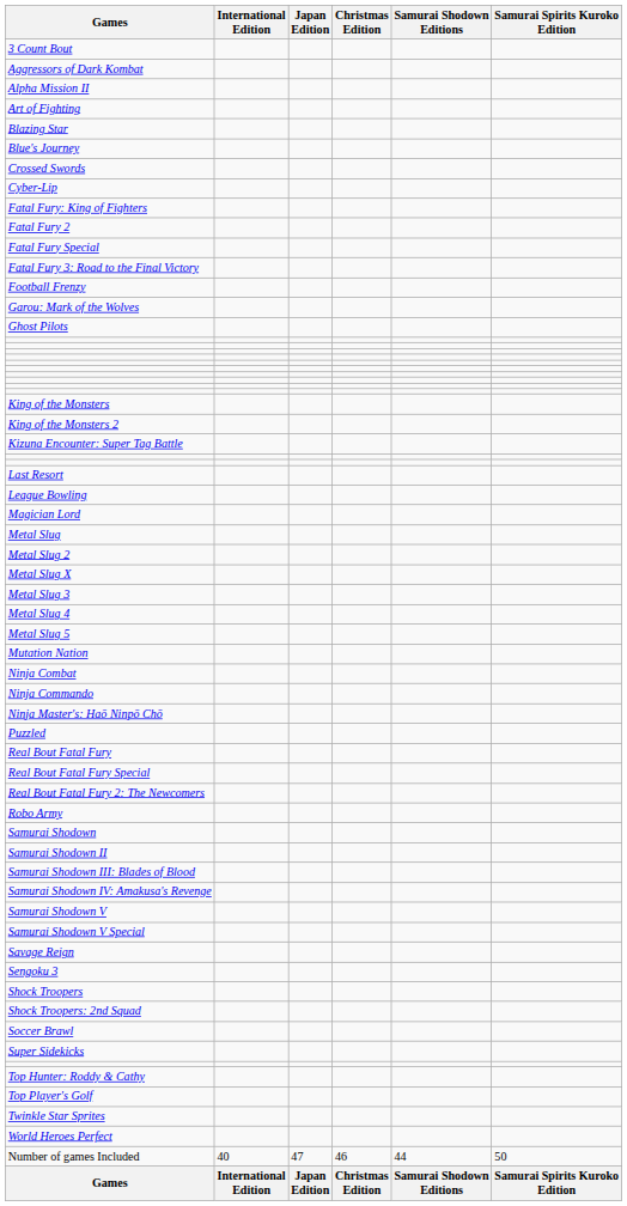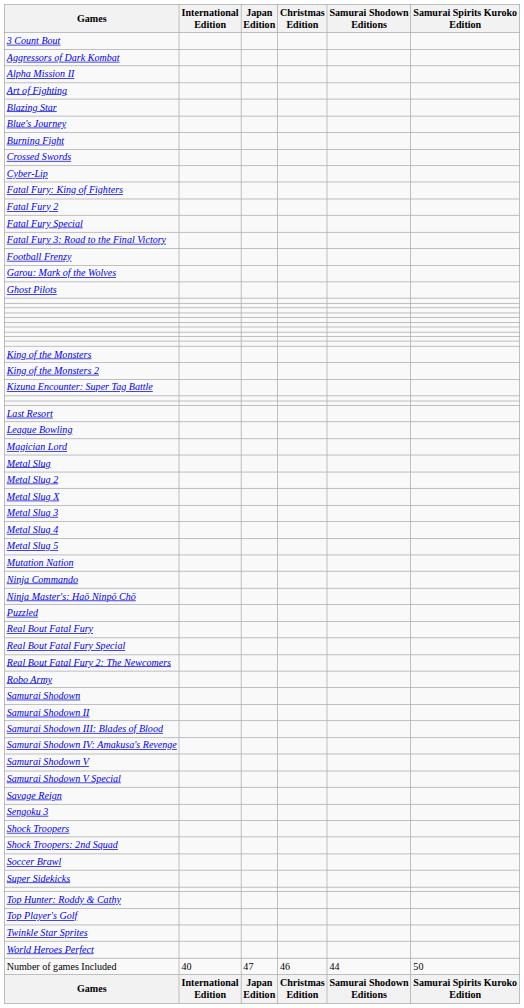 <table class="wikitable sortable mw-collapsible mw-collapsed" style="font-size: 85%;">
 <tr>
 <th>Games</th>
 <th>International<br>Edition</th>
 <th>Japan<br>Edition</th>
 <th>Christmas<br>Edition</th>
 <th>Samurai Shodown<br>Editions</th>
 <th>Samurai Spirits Kuroko<br>Edition</th>
 </tr>
 <tr>
 <td><em><a href='#'>3 Count Bout</a></em></td>
 <td></td>
 <td></td>
 <td></td>
 <td></td>
 <td></td>
 </tr>
 <tr>
 <td><em><a href='#'>Aggressors of Dark Kombat</a></em></td>
 <td></td>
 <td></td>
 <td></td>
 <td></td>
 <td></td>
 </tr>
 <tr>
 <td><em><a href='#'>Alpha Mission II</a></em></td>
 <td></td>
 <td></td>
 <td></td>
 <td></td>
 <td></td>
 </tr>
 <tr>
 <td><em><a href='#'>Art of Fighting</a></em></td>
 <td></td>
 <td></td>
 <td></td>
 <td></td>
 <td></td>
 </tr>
 <tr>
 <td><em><a href='#'>Blazing Star</a></em></td>
 <td></td>
 <td></td>
 <td></td>
 <td></td>
 <td></td>
 </tr>
 <tr>
 <td><em><a href='#'>Blue's Journey</a></em></td>
+<td></td>
+<td></td>
+<td></td>
+<td></td>
+<td></td>
+</tr>
+<tr>
+<td><em><a href='#'>Burning Fight</a></em></td>
 <td></td>
 <td></td>
 <td></td>
 <td></td>
 <td></td>
 </tr>
 <tr>
 <td><em><a href='#'>Crossed Swords</a></em></td>
 <td></td>
 <td></td>
 <td></td>
 <td></td>
 <td></td>
 </tr>
 <tr>
 <td><em><a href='#'>Cyber-Lip</a></em></td>
 <td></td>
 <td></td>
 <td></td>
 <td></td>
 <td></td>
 </tr>
 <tr>
 <td><em><a href='#'>Fatal Fury: King of Fighters</a></em></td>
 <td></td>
 <td></td>
 <td></td>
 <td></td>
 <td></td>
 </tr>
 <tr>
 <td><em><a href='#'>Fatal Fury 2</a></em></td>
 <td></td>
 <td></td>
 <td></td>
 <td></td>
 <td></td>
 </tr>
 <tr>
 <td><em><a href='#'>Fatal Fury Special</a></em></td>
 <td></td>
 <td></td>
 <td></td>
 <td></td>
 <td></td>
 </tr>
 <tr>
 <td><em><a href='#'>Fatal Fury 3: Road to the Final Victory</a></em></td>
 <td></td>
 <td></td>
 <td></td>
 <td></td>
 <td></td>
 </tr>
 <tr>
 <td><em><a href='#'>Football Frenzy</a></em></td>
 <td></td>
 <td></td>
 <td></td>
 <td></td>
 <td></td>
 </tr>
 <tr>
 <td><em><a href='#'>Garou: Mark of the Wolves</a></em></td>
 <td></td>
 <td></td>
 <td></td>
 <td></td>
 <td></td>
 </tr>
 <tr>
 <td><em><a href='#'>Ghost Pilots</a></em></td>
 <td></td>
 <td></td>
 <td></td>
 <td></td>
 <td></td>
 </tr>
 <tr>
 <td></td>
 <td></td>
 <td></td>
 <td></td>
 <td></td>
 <td></td>
 </tr>
 <tr>
 <td></td>
 <td></td>
 <td></td>
 <td></td>
 <td></td>
 <td></td>
 </tr>
 <tr>
 <td></td>
 <td></td>
 <td></td>
 <td></td>
 <td></td>
 <td></td>
 </tr>
 <tr>
 <td></td>
 <td></td>
 <td></td>
 <td></td>
 <td></td>
 <td></td>
 </tr>
 <tr>
 <td></td>
 <td></td>
 <td></td>
 <td></td>
 <td></td>
 <td></td>
 </tr>
 <tr>
 <td></td>
 <td></td>
 <td></td>
 <td></td>
 <td></td>
 <td></td>
 </tr>
 <tr>
 <td></td>
 <td></td>
 <td></td>
 <td></td>
 <td></td>
 <td></td>
 </tr>
 <tr>
 <td></td>
 <td></td>
 <td></td>
 <td></td>
 <td></td>
 <td></td>
 </tr>
 <tr>
 <td></td>
 <td></td>
 <td></td>
 <td></td>
 <td></td>
 <td></td>
 </tr>
 <tr>
 <td></td>
 <td></td>
 <td></td>
 <td></td>
 <td></td>
 <td></td>
 </tr>
 <tr>
 <td><em><a href='#'>King of the Monsters</a></em></td>
 <td></td>
 <td></td>
 <td></td>
 <td></td>
 <td></td>
 </tr>
 <tr>
 <td><em><a href='#'>King of the Monsters 2</a></em></td>
 <td></td>
 <td></td>
 <td></td>
 <td></td>
 <td></td>
 </tr>
 <tr>
 <td><em><a href='#'>Kizuna Encounter: Super Tag Battle</a></em></td>
 <td></td>
 <td></td>
 <td></td>
 <td></td>
 <td></td>
 </tr>
 <tr>
 <td></td>
 <td></td>
 <td></td>
 <td></td>
 <td></td>
 <td></td>
 </tr>
 <tr>
 <td></td>
 <td></td>
 <td></td>
 <td></td>
 <td></td>
 <td></td>
 </tr>
 <tr>
 <td><em><a href='#'>Last Resort</a></em></td>
 <td></td>
 <td></td>
 <td></td>
 <td></td>
 <td></td>
 </tr>
 <tr>
 <td><em><a href='#'>League Bowling</a></em></td>
 <td></td>
 <td></td>
 <td></td>
 <td></td>
 <td></td>
 </tr>
 <tr>
 <td><em><a href='#'>Magician Lord</a></em></td>
 <td></td>
 <td></td>
 <td></td>
 <td></td>
 <td></td>
 </tr>
 <tr>
 <td><em><a href='#'>Metal Slug</a></em></td>
 <td></td>
 <td></td>
 <td></td>
 <td></td>
 <td></td>
 </tr>
 <tr>
 <td><em><a href='#'>Metal Slug 2</a></em></td>
 <td></td>
 <td></td>
 <td></td>
 <td></td>
 <td></td>
 </tr>
 <tr>
 <td><em><a href='#'>Metal Slug X</a></em></td>
 <td></td>
 <td></td>
 <td></td>
 <td></td>
 <td></td>
 </tr>
 <tr>
 <td><em><a href='#'>Metal Slug 3</a></em></td>
 <td></td>
 <td></td>
 <td></td>
 <td></td>
 <td></td>
 </tr>
 <tr>
 <td><em><a href='#'>Metal Slug 4</a></em></td>
 <td></td>
 <td></td>
 <td></td>
 <td></td>
 <td></td>
 </tr>
 <tr>
 <td><em><a href='#'>Metal Slug 5</a></em></td>
 <td></td>
 <td></td>
 <td></td>
 <td></td>
 <td></td>
 </tr>
 <tr>
 <td><em><a href='#'>Mutation Nation</a></em></td>
 <td></td>
 <td></td>
 <td></td>
 <td></td>
 <td></td>
 </tr>
 <tr>
-<td><em><a href='#'>Ninja Combat</a></em></td>
-<td></td>
-<td></td>
-<td></td>
-<td></td>
-<td></td>
-</tr>
-<tr>
 <td><em><a href='#'>Ninja Commando</a></em></td>
 <td></td>
 <td></td>
 <td></td>
 <td></td>
 <td></td>
 </tr>
 <tr>
 <td><em><a href='#'>Ninja Master's: Haō Ninpō Chō</a></em></td>
 <td></td>
 <td></td>
 <td></td>
 <td></td>
 <td></td>
 </tr>
 <tr>
 <td><em><a href='#'>Puzzled</a></em></td>
 <td></td>
 <td></td>
 <td></td>
 <td></td>
 <td></td>
 </tr>
 <tr>
 <td><em><a href='#'>Real Bout Fatal Fury</a></em></td>
 <td></td>
 <td></td>
 <td></td>
 <td></td>
 <td></td>
 </tr>
 <tr>
 <td><em><a href='#'>Real Bout Fatal Fury Special</a></em></td>
 <td></td>
 <td></td>
 <td></td>
 <td></td>
 <td></td>
 </tr>
 <tr>
 <td><em><a href='#'>Real Bout Fatal Fury 2: The Newcomers</a></em></td>
 <td></td>
 <td></td>
 <td></td>
 <td></td>
 <td></td>
 </tr>
 <tr>
 <td><em><a href='#'>Robo Army</a></em></td>
 <td></td>
 <td></td>
 <td></td>
 <td></td>
 <td></td>
 </tr>
 <tr>
 <td><em><a href='#'>Samurai Shodown</a></em></td>
 <td></td>
 <td></td>
 <td></td>
 <td></td>
 <td></td>
 </tr>
 <tr>
 <td><em><a href='#'>Samurai Shodown II</a></em></td>
 <td></td>
 <td></td>
 <td></td>
 <td></td>
 <td></td>
 </tr>
 <tr>
 <td><em><a href='#'>Samurai Shodown III: Blades of Blood</a></em></td>
 <td></td>
 <td></td>
 <td></td>
 <td></td>
 <td></td>
 </tr>
 <tr>
 <td><em><a href='#'>Samurai Shodown IV: Amakusa's Revenge</a></em></td>
 <td></td>
 <td></td>
 <td></td>
 <td></td>
 <td></td>
 </tr>
 <tr>
 <td><em><a href='#'>Samurai Shodown V</a></em></td>
 <td></td>
 <td></td>
 <td></td>
 <td></td>
 <td></td>
 </tr>
 <tr>
 <td><em><a href='#'>Samurai Shodown V Special</a></em></td>
 <td></td>
 <td></td>
 <td></td>
 <td></td>
 <td></td>
 </tr>
 <tr>
 <td><em><a href='#'>Savage Reign</a></em></td>
 <td></td>
 <td></td>
 <td></td>
 <td></td>
 <td></td>
 </tr>
 <tr>
 <td><em><a href='#'>Sengoku 3</a></em></td>
 <td></td>
 <td></td>
 <td></td>
 <td></td>
 <td></td>
 </tr>
 <tr>
 <td><em><a href='#'>Shock Troopers</a></em></td>
 <td></td>
 <td></td>
 <td></td>
 <td></td>
 <td></td>
 </tr>
 <tr>
 <td><em><a href='#'>Shock Troopers: 2nd Squad</a></em></td>
 <td></td>
 <td></td>
 <td></td>
 <td></td>
 <td></td>
 </tr>
 <tr>
 <td><em><a href='#'>Soccer Brawl</a></em></td>
 <td></td>
 <td></td>
 <td></td>
 <td></td>
 <td></td>
 </tr>
 <tr>
 <td><em><a href='#'>Super Sidekicks</a></em></td>
 <td></td>
 <td></td>
 <td></td>
 <td></td>
 <td></td>
 </tr>
 <tr>
 <td></td>
 <td></td>
 <td></td>
 <td></td>
 <td></td>
 <td></td>
 </tr>
 <tr>
 <td><em><a href='#'>Top Hunter: Roddy & Cathy</a></em></td>
 <td></td>
 <td></td>
 <td></td>
 <td></td>
 <td></td>
 </tr>
 <tr>
 <td><em><a href='#'>Top Player's Golf</a></em></td>
 <td></td>
 <td></td>
 <td></td>
 <td></td>
 <td></td>
 </tr>
 <tr>
 <td><em><a href='#'>Twinkle Star Sprites</a></em></td>
 <td></td>
 <td></td>
 <td></td>
 <td></td>
 <td></td>
 </tr>
 <tr>
 <td><em><a href='#'>World Heroes Perfect</a></em></td>
 <td></td>
 <td></td>
 <td></td>
 <td></td>
 <td></td>
 </tr>
 <tr class="sortbottom">
 <td>Number of games Included</td>
 <td>40</td>
 <td>47</td>
 <td>46</td>
 <td>44</td>
 <td>50</td>
 </tr>
 <tr>
 <th>Games</th>
 <th>International<br>Edition</th>
 <th>Japan<br>Edition</th>
 <th>Christmas<br>Edition</th>
 <th>Samurai Shodown<br>Editions</th>
 <th>Samurai Spirits Kuroko<br>Edition</th>
 </tr>
 </table>
